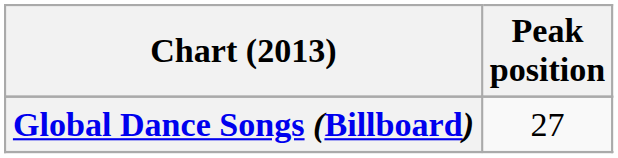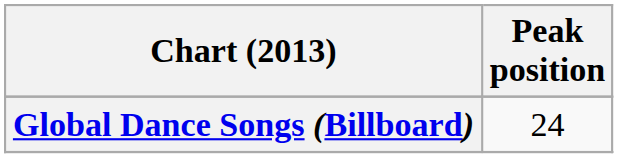 <table class="wikitable sortable plainrowheaders" style="text-align:center">
 <tr>
 <th scope="col">Chart (2013)</th>
 <th scope="col">Peak<br>position</th>
 </tr>
 <tr>
 </tr>
 <tr>
 </tr>
 <tr>
 </tr>
 <tr>
 <th scope="row"><a href='#'>Global Dance Songs</a> <em>(<a href='#'></em>Billboard<em></a>)</em></th>
-<td>27</td>
+<td>24</td>
 </tr>
 <tr>
 </tr>
 <tr>
 </tr>
 <tr>
 </tr>
 </table>
